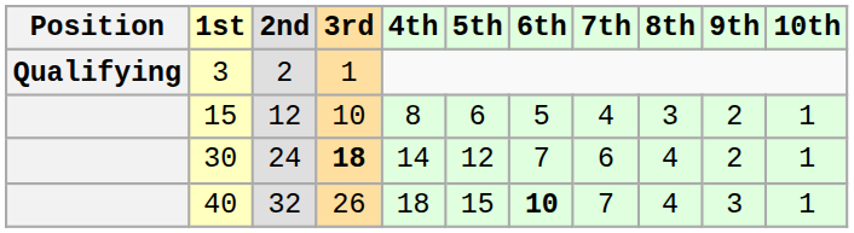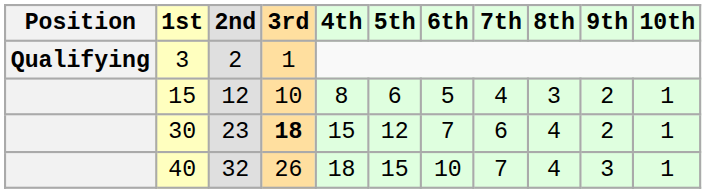 <table class="wikitable" style="font-size:85%; text-align:center">
 <tr>
 <th>Position</th>
 <td style="background:#ffffbf;"><strong>1st</strong></td>
 <td style="background:#dfdfdf;"><strong>2nd</strong></td>
 <td style="background:#ffdf9f;"><strong>3rd</strong></td>
 <td style="background:#dfffdf;"><strong>4th</strong></td>
 <td style="background:#dfffdf;"><strong>5th</strong></td>
 <td style="background:#dfffdf;"><strong>6th</strong></td>
 <td style="background:#dfffdf;"><strong>7th</strong></td>
 <td style="background:#dfffdf;"><strong>8th</strong></td>
 <td style="background:#dfffdf;"><strong>9th</strong></td>
 <td style="background:#dfffdf;"><strong>10th</strong></td>
 </tr>
 <tr>
 <th>Qualifying</th>
 <td style="background:#ffffbf;">3</td>
 <td style="background:#dfdfdf;">2</td>
 <td style="background:#ffdf9f;">1</td>
 <td colspan=7></td>
 </tr>
 <tr>
 <th></th>
 <td style="background:#ffffbf;">15</td>
 <td style="background:#dfdfdf;">12</td>
 <td style="background:#ffdf9f;">10</td>
 <td style="background:#dfffdf;">8</td>
 <td style="background:#dfffdf;">6</td>
 <td style="background:#dfffdf;">5</td>
 <td style="background:#dfffdf;">4</td>
 <td style="background:#dfffdf;">3</td>
 <td style="background:#dfffdf;">2</td>
 <td style="background:#dfffdf;">1</td>
 </tr>
 <tr>
 <th></th>
 <td style="background:#ffffbf;">30</td>
-<td style="background:#dfdfdf;">24</td>
+<td style="background:#dfdfdf;">23</td>
 <td style="background:#ffdf9f;"><strong>18</strong></td>
-<td style="background:#dfffdf;">14</td>
+<td style="background:#dfffdf;">15</td>
 <td style="background:#dfffdf;">12</td>
 <td style="background:#dfffdf;">7</td>
 <td style="background:#dfffdf;">6</td>
 <td style="background:#dfffdf;">4</td>
 <td style="background:#dfffdf;">2</td>
 <td style="background:#dfffdf;">1</td>
 </tr>
 <tr>
 <th></th>
 <td style="background:#ffffbf;">40</td>
 <td style="background:#dfdfdf;">32</td>
 <td style="background:#ffdf9f;">26</td>
 <td style="background:#dfffdf;">18</td>
 <td style="background:#dfffdf;">15</td>
-<td style="background:#dfffdf;"><strong>10</strong></td>
+<td style="background:#dfffdf;">10</td>
 <td style="background:#dfffdf;">7</td>
 <td style="background:#dfffdf;">4</td>
 <td style="background:#dfffdf;">3</td>
 <td style="background:#dfffdf;">1</td>
 </tr>
 </table>
